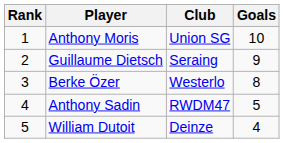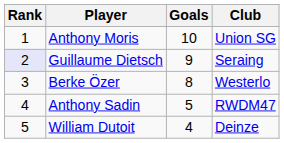 <table class="wikitable" style="text-align:center">
 <tr>
 <th>Rank</th>
 <th>Player</th>
+<th>Goals</th>
 <th>Club</th>
-<th>Goals</th>
 </tr>
 <tr>
 <td rowspan=1>1</td>
 <td align="left"> <a href='#'>Anthony Moris</a></td>
+<td rowspan=1>10</td>
 <td align="left"><a href='#'>Union SG</a></td>
-<td rowspan=1>10</td>
 </tr>
 <tr>
-<td rowspan=1>2</td>
+<td rowspan=1 style="background: lavender;">2</td>
 <td align="left"> <a href='#'>Guillaume Dietsch</a></td>
+<td rowspan=1>9</td>
 <td align="left"><a href='#'>Seraing</a></td>
-<td rowspan=1>9</td>
 </tr>
 <tr>
 <td rowspan=1>3</td>
 <td align="left"> <a href='#'>Berke Özer</a></td>
+<td rowspan=1>8</td>
 <td align="left"><a href='#'>Westerlo</a></td>
-<td rowspan=1>8</td>
 </tr>
 <tr>
 <td rowspan=1>4</td>
 <td align="left"> <a href='#'>Anthony Sadin</a></td>
+<td rowspan=1>5</td>
 <td align="left"><a href='#'>RWDM47</a></td>
-<td rowspan=1>5</td>
 </tr>
 <tr>
 <td rowspan=1>5</td>
 <td align="left"> <a href='#'>William Dutoit</a></td>
+<td rowspan=1>4</td>
 <td align="left"><a href='#'>Deinze</a></td>
-<td rowspan=1>4</td>
 </tr>
 </table>
